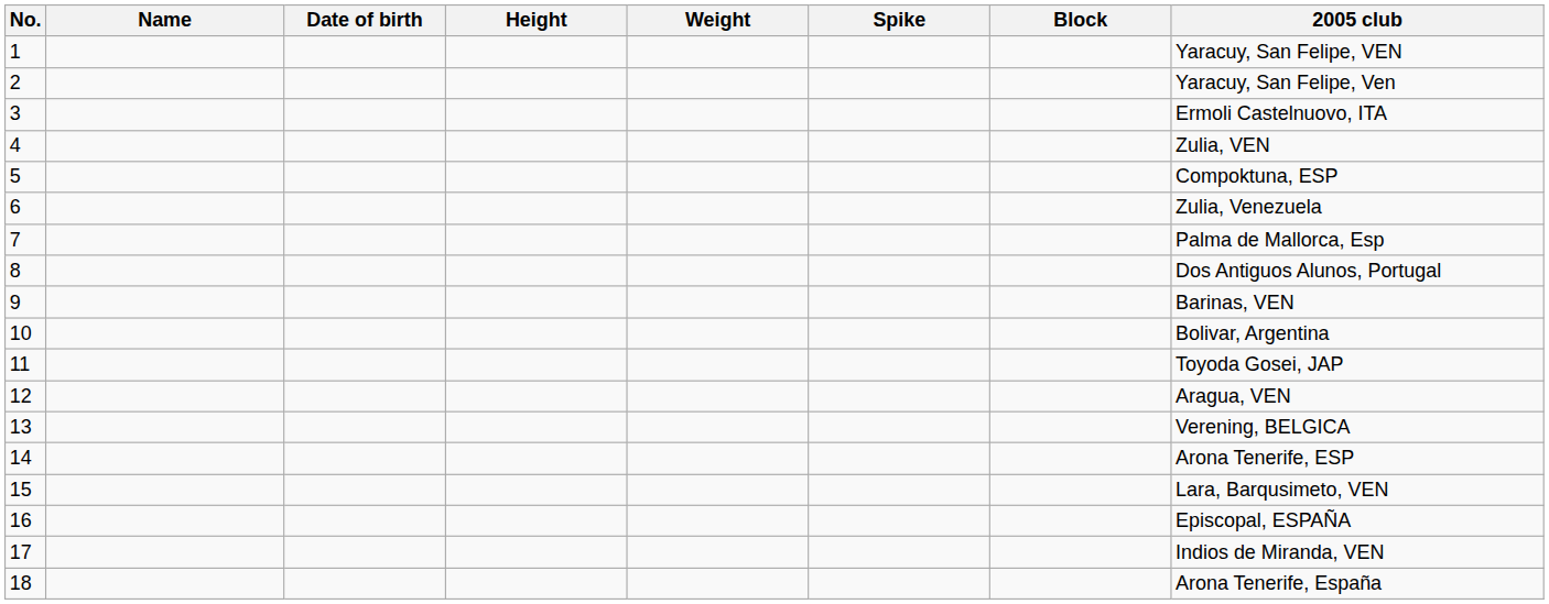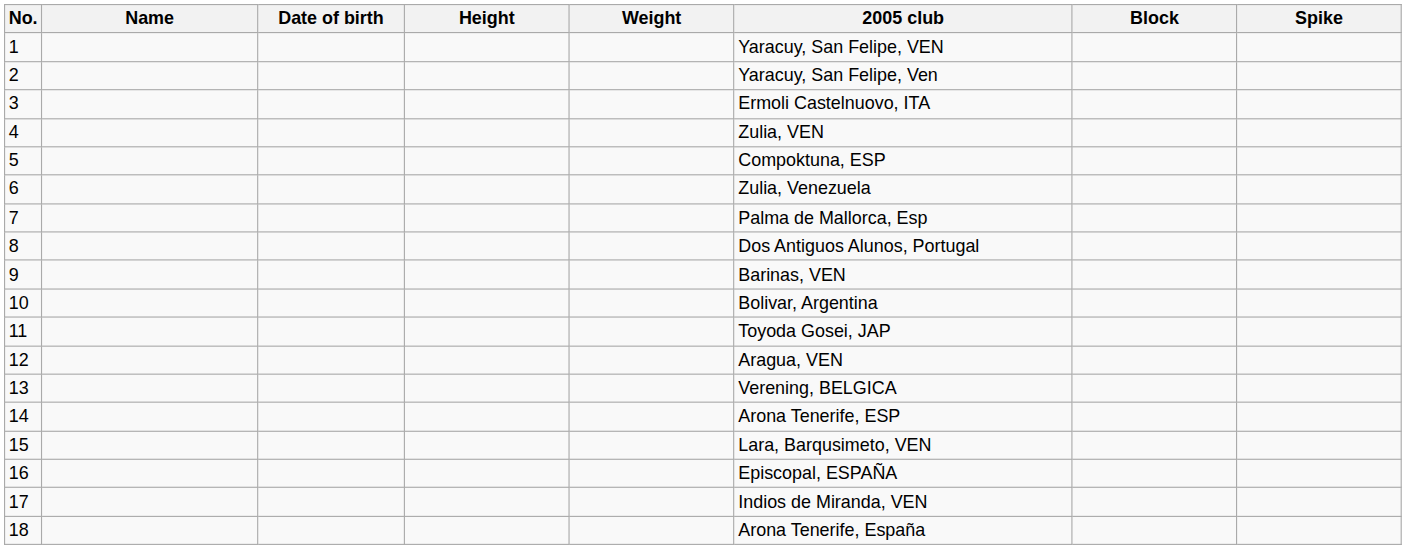 <table class="wikitable sortable" style=font-size:100%; text-align:center;>
 <tr>
 <th>No.</th>
 <th style=width:12em>Name</th>
 <th style=width:8em>Date of birth</th>
 <th style=width:9em>Height</th>
 <th style=width:9em>Weight</th>
+<th style=width:19em>2005 club</th>
+<th style=width:9em>Block</th>
 <th style=width:9em>Spike</th>
-<th style=width:9em>Block</th>
-<th style=width:19em>2005 club</th>
 </tr>
 <tr>
 <td>1</td>
 <td align=left></td>
 <td align=right></td>
 <td></td>
 <td></td>
+<td align=left>Yaracuy, San Felipe, VEN</td>
 <td></td>
 <td></td>
-<td align=left>Yaracuy, San Felipe, VEN</td>
 </tr>
 <tr>
 <td>2</td>
 <td align=left></td>
 <td align=right></td>
 <td></td>
 <td></td>
+<td align=left>Yaracuy, San Felipe, Ven</td>
 <td></td>
 <td></td>
-<td align=left>Yaracuy, San Felipe, Ven</td>
 </tr>
 <tr>
 <td>3</td>
 <td align=left></td>
 <td align=right></td>
 <td></td>
 <td></td>
+<td align=left>Ermoli Castelnuovo, ITA</td>
 <td></td>
 <td></td>
-<td align=left>Ermoli Castelnuovo, ITA</td>
 </tr>
 <tr>
 <td>4</td>
 <td align=left></td>
 <td align=right></td>
 <td></td>
 <td></td>
+<td align=left>Zulia, VEN</td>
 <td></td>
 <td></td>
-<td align=left>Zulia, VEN</td>
 </tr>
 <tr>
 <td>5</td>
 <td align=left></td>
 <td align=right></td>
 <td></td>
 <td></td>
+<td align=left>Compoktuna, ESP</td>
 <td></td>
 <td></td>
-<td align=left>Compoktuna, ESP</td>
 </tr>
 <tr>
 <td>6</td>
 <td align=left></td>
 <td align=right></td>
 <td></td>
 <td></td>
+<td align=left>Zulia, Venezuela</td>
 <td></td>
 <td></td>
-<td align=left>Zulia, Venezuela</td>
 </tr>
 <tr>
 <td>7</td>
 <td align=left></td>
 <td align=right></td>
 <td></td>
 <td></td>
+<td align=left>Palma de Mallorca, Esp</td>
 <td></td>
 <td></td>
-<td align=left>Palma de Mallorca, Esp</td>
 </tr>
 <tr>
 <td>8</td>
 <td align=left></td>
 <td align=right></td>
 <td></td>
 <td></td>
+<td align=left>Dos Antiguos Alunos, Portugal</td>
 <td></td>
 <td></td>
-<td align=left>Dos Antiguos Alunos, Portugal</td>
 </tr>
 <tr>
 <td>9</td>
 <td align=left></td>
 <td align=right></td>
 <td></td>
 <td></td>
+<td align=left>Barinas, VEN</td>
 <td></td>
 <td></td>
-<td align=left>Barinas, VEN</td>
 </tr>
 <tr>
 <td>10</td>
 <td align=left></td>
 <td align=right></td>
 <td></td>
 <td></td>
+<td align=left>Bolivar, Argentina</td>
 <td></td>
 <td></td>
-<td align=left>Bolivar, Argentina</td>
 </tr>
 <tr>
 <td>11</td>
 <td align=left></td>
 <td align=right></td>
 <td></td>
 <td></td>
+<td align=left>Toyoda Gosei, JAP</td>
 <td></td>
 <td></td>
-<td align=left>Toyoda Gosei, JAP</td>
 </tr>
 <tr>
 <td>12</td>
 <td align=left></td>
 <td align=right></td>
 <td></td>
 <td></td>
+<td align=left>Aragua, VEN</td>
 <td></td>
 <td></td>
-<td align=left>Aragua, VEN</td>
 </tr>
 <tr>
 <td>13</td>
 <td align=left></td>
 <td align=right></td>
 <td></td>
 <td></td>
+<td align=left>Verening, BELGICA</td>
 <td></td>
 <td></td>
-<td align=left>Verening, BELGICA</td>
 </tr>
 <tr>
 <td>14</td>
 <td align=left></td>
 <td align=right></td>
 <td></td>
 <td></td>
+<td align=left>Arona Tenerife, ESP</td>
 <td></td>
 <td></td>
-<td align=left>Arona Tenerife, ESP</td>
 </tr>
 <tr>
 <td>15</td>
 <td align=left></td>
 <td align=right></td>
 <td></td>
 <td></td>
+<td align=left>Lara, Barqusimeto, VEN</td>
 <td></td>
 <td></td>
-<td align=left>Lara, Barqusimeto, VEN</td>
 </tr>
 <tr>
 <td>16</td>
 <td align=left></td>
 <td align=right></td>
 <td></td>
 <td></td>
+<td align=left>Episcopal, ESPAÑA</td>
 <td></td>
 <td></td>
-<td align=left>Episcopal, ESPAÑA</td>
 </tr>
 <tr>
 <td>17</td>
 <td align=left></td>
 <td align=right></td>
 <td></td>
 <td></td>
+<td align=left>Indios de Miranda, VEN</td>
 <td></td>
 <td></td>
-<td align=left>Indios de Miranda, VEN</td>
 </tr>
 <tr>
 <td>18</td>
 <td align=left></td>
 <td align=right></td>
 <td></td>
 <td></td>
+<td align=left>Arona Tenerife, España</td>
 <td></td>
 <td></td>
-<td align=left>Arona Tenerife, España</td>
 </tr>
 </table>
